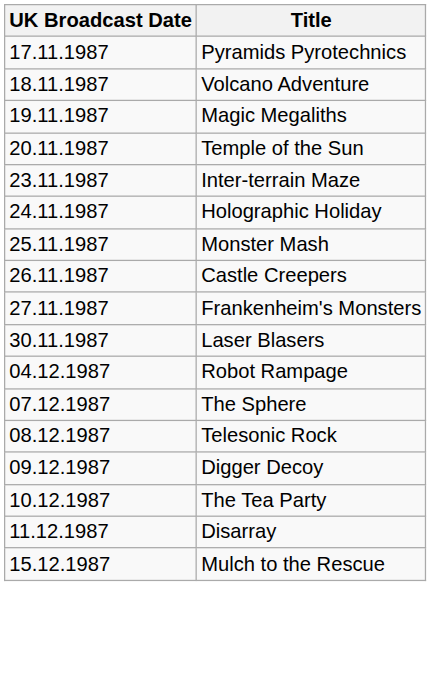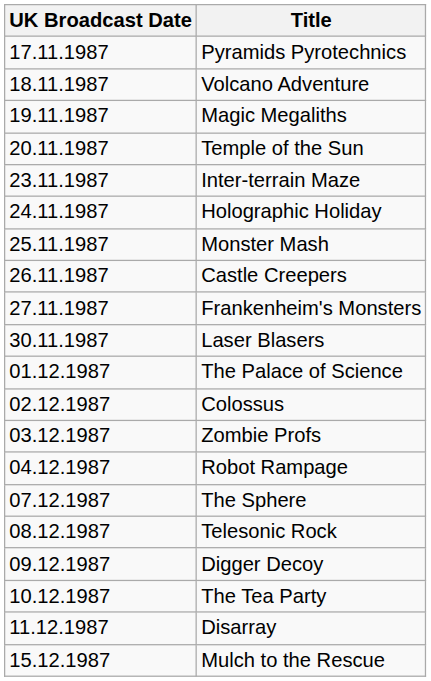 <table class="wikitable mw-collapsible mw-collapsed">
 <tr>
 <th>UK Broadcast Date</th>
 <th>Title</th>
 </tr>
 <tr>
 <td>17.11.1987</td>
 <td>Pyramids Pyrotechnics</td>
 </tr>
 <tr>
 <td>18.11.1987</td>
 <td>Volcano Adventure</td>
 </tr>
 <tr>
 <td>19.11.1987</td>
 <td>Magic Megaliths</td>
 </tr>
 <tr>
 <td>20.11.1987</td>
 <td>Temple of the Sun</td>
 </tr>
 <tr>
 <td>23.11.1987</td>
 <td>Inter-terrain Maze</td>
 </tr>
 <tr>
 <td>24.11.1987</td>
 <td>Holographic Holiday</td>
 </tr>
 <tr>
 <td>25.11.1987</td>
 <td>Monster Mash</td>
 </tr>
 <tr>
 <td>26.11.1987</td>
 <td>Castle Creepers</td>
 </tr>
 <tr>
 <td>27.11.1987</td>
 <td>Frankenheim's Monsters</td>
 </tr>
 <tr>
 <td>30.11.1987</td>
 <td>Laser Blasers</td>
 </tr>
 <tr>
+<td>01.12.1987</td>
+<td>The Palace of Science</td>
+</tr>
+<tr>
+<td>02.12.1987</td>
+<td>Colossus</td>
+</tr>
+<tr>
+<td>03.12.1987</td>
+<td>Zombie Profs</td>
+</tr>
+<tr>
 <td>04.12.1987</td>
 <td>Robot Rampage</td>
 </tr>
 <tr>
 <td>07.12.1987</td>
 <td>The Sphere</td>
 </tr>
 <tr>
 <td>08.12.1987</td>
 <td>Telesonic Rock</td>
 </tr>
 <tr>
 <td>09.12.1987</td>
 <td>Digger Decoy</td>
 </tr>
 <tr>
 <td>10.12.1987</td>
 <td>The Tea Party</td>
 </tr>
 <tr>
 <td>11.12.1987</td>
 <td>Disarray</td>
 </tr>
 <tr>
 <td>15.12.1987</td>
 <td>Mulch to the Rescue</td>
 </tr>
 </table>
